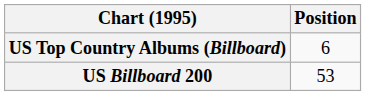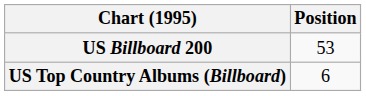 <table class="wikitable sortable plainrowheaders" style="text-align:center">
 <tr>
 <th scope="col">Chart (1995)</th>
 <th scope="col">Position</th>
 </tr>
 <tr>
+<th scope="row">US <em>Billboard</em> 200</th>
+<td>53</td>
+</tr>
+<tr>
 <th scope="row">US Top Country Albums (<em>Billboard</em>)</th>
 <td>6</td>
 </tr>
-<tr>
-<th scope="row">US <em>Billboard</em> 200</th>
-<td>53</td>
-</tr>
 </table>
